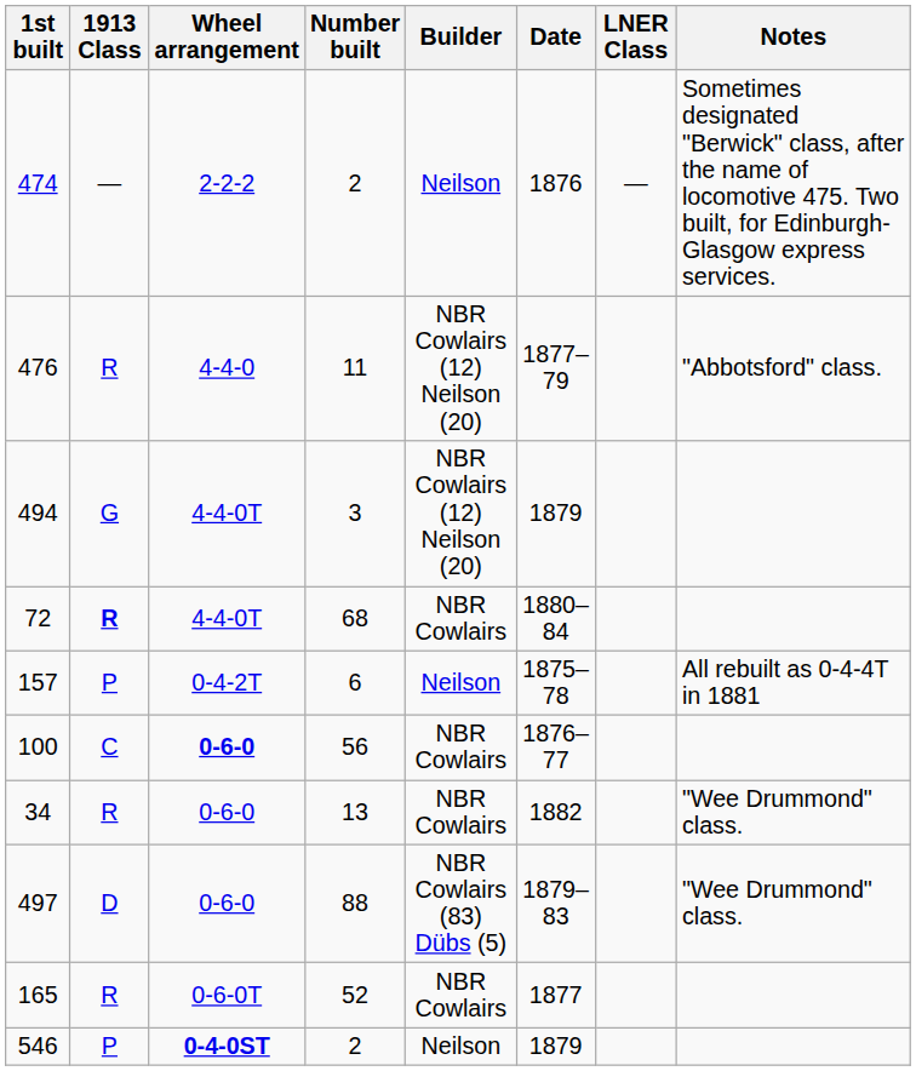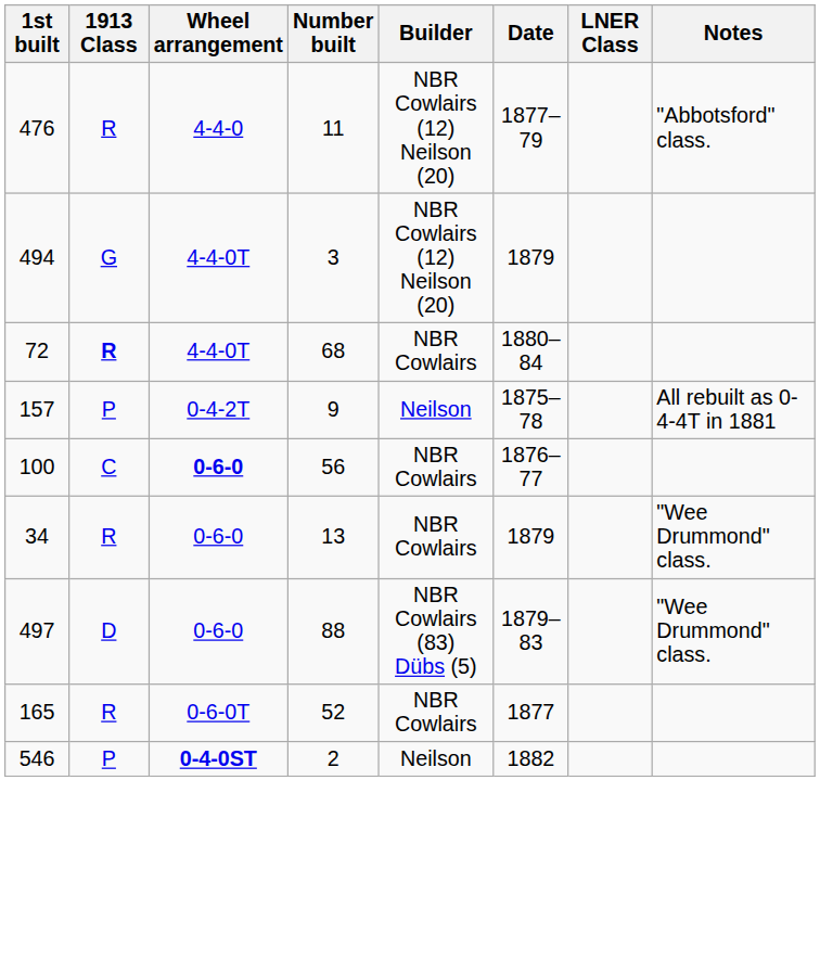 <table class="wikitable" style=text-align:center>
 <tr>
 <th>1st built</th>
 <th>1913 Class</th>
 <th>Wheel<br>arrangement</th>
 <th>Number<br>built</th>
 <th>Builder</th>
 <th>Date</th>
 <th>LNER Class</th>
 <th>Notes</th>
-</tr>
-<tr>
-<td><a href='#'>474</a></td>
-<td>—</td>
-<td><a href='#'>2-2-2</a></td>
-<td>2</td>
-<td><a href='#'>Neilson</a></td>
-<td>1876</td>
-<td>—</td>
-<td align=left>Sometimes designated "Berwick" class, after the name of locomotive 475. Two built, for Edinburgh-Glasgow express services.</td>
 </tr>
 <tr>
 <td>476</td>
 <td><a href='#'>R</a></td>
 <td><a href='#'>4-4-0</a></td>
 <td>11</td>
 <td>NBR Cowlairs (12)<br>Neilson (20)</td>
 <td>1877–79</td>
 <td></td>
 <td align=left>"Abbotsford" class.</td>
 </tr>
 <tr>
 <td>494</td>
 <td><a href='#'>G</a></td>
 <td><a href='#'>4-4-0T</a></td>
 <td>3</td>
 <td>NBR Cowlairs (12)<br>Neilson (20)</td>
 <td>1879</td>
 <td></td>
 <td align=left></td>
 </tr>
 <tr>
 <td>72</td>
 <td><strong><a href='#'>R</a></strong></td>
 <td><a href='#'>4-4-0T</a></td>
 <td>68</td>
 <td>NBR Cowlairs</td>
 <td>1880–84</td>
 <td></td>
 <td align=left></td>
 </tr>
 <tr>
 <td>157</td>
 <td><a href='#'>P</a></td>
 <td><a href='#'>0-4-2T</a></td>
-<td>6</td>
+<td>9</td>
 <td><a href='#'>Neilson</a></td>
 <td>1875–78</td>
 <td></td>
 <td align=left>All rebuilt as 0-4-4T in 1881</td>
 </tr>
 <tr>
 <td>100</td>
 <td><a href='#'>C</a></td>
 <td><strong><a href='#'>0-6-0</a></strong></td>
 <td>56</td>
 <td>NBR Cowlairs</td>
 <td>1876–77</td>
 <td></td>
 <td align=left></td>
 </tr>
 <tr>
 <td>34</td>
 <td><a href='#'>R</a></td>
 <td><a href='#'>0-6-0</a></td>
 <td>13</td>
 <td>NBR Cowlairs</td>
-<td>1882</td>
+<td>1879</td>
 <td></td>
 <td align=left>"Wee Drummond" class.</td>
 </tr>
 <tr>
 <td>497</td>
 <td><a href='#'>D</a></td>
 <td><a href='#'>0-6-0</a></td>
 <td>88</td>
 <td>NBR Cowlairs (83)<br><a href='#'>Dübs</a> (5)</td>
 <td>1879–83</td>
 <td></td>
 <td align=left>"Wee Drummond" class.</td>
 </tr>
 <tr>
 <td>165</td>
 <td><a href='#'>R</a></td>
 <td><a href='#'>0-6-0T</a></td>
 <td>52</td>
 <td>NBR Cowlairs</td>
 <td>1877</td>
 <td></td>
 <td align=left></td>
 </tr>
 <tr>
 <td>546</td>
 <td><a href='#'>P</a></td>
 <td><strong><a href='#'>0-4-0ST</a></strong></td>
 <td>2</td>
 <td>Neilson</td>
-<td>1879</td>
+<td>1882</td>
 <td></td>
 <td align=left></td>
 </tr>
 </table>
